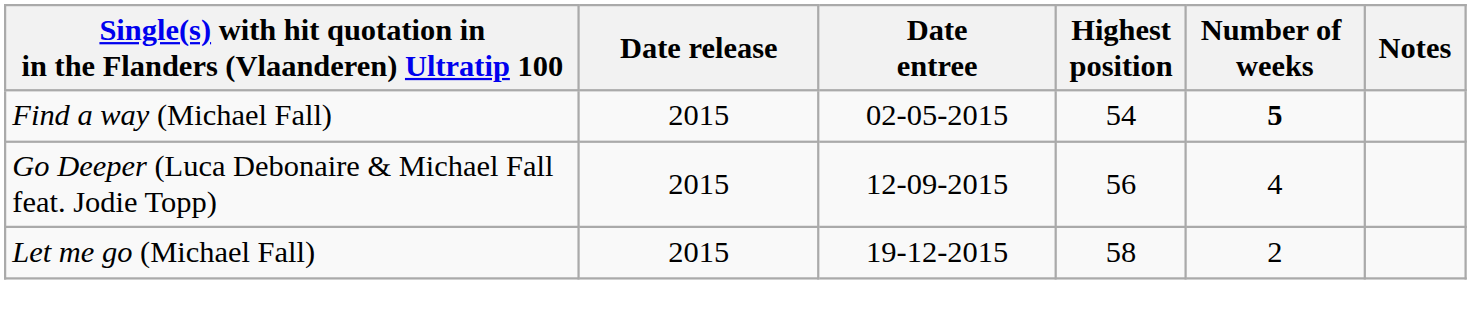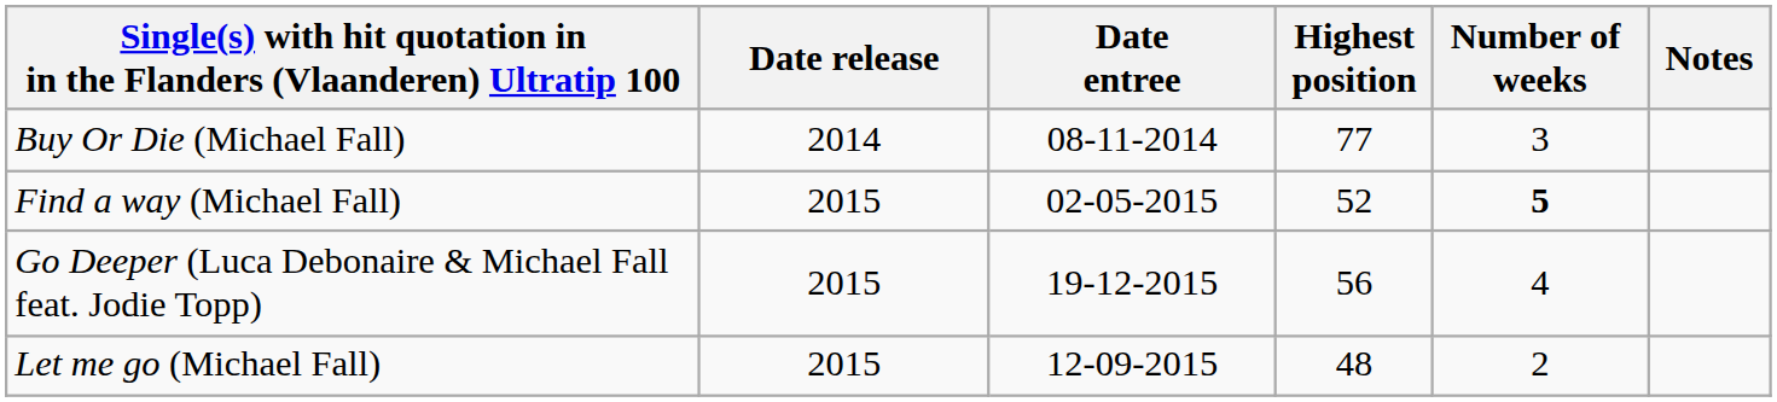 <table class="wikitable sortable" style="margin:0.5em 1em 0.5em 0; font-size: 85%; text-align:center;">
 <tr>
 <th width=250><a href='#'>Single(s)</a> with hit quotation in<br> in the Flanders (Vlaanderen) <a href='#'>Ultratip</a> 100</th>
 <th width="100">Date release</th>
 <th width="100">Date <br>entree</th>
 <th> Highest <br>position</th>
 <th> Number of  <br>weeks</th>
 <th> Notes </th>
 </tr>
 <tr>
+<td align="left"><em>Buy Or Die</em> (Michael Fall)</td>
+<td>2014</td>
+<td>08-11-2014</td>
+<td>77</td>
+<td>3</td>
+<td></td>
+</tr>
+<tr>
 <td align="left"><em>Find a way</em> (Michael Fall)</td>
 <td>2015</td>
 <td>02-05-2015</td>
-<td>54</td>
+<td>52</td>
 <td><strong>5</strong></td>
 <td></td>
 </tr>
 <tr>
 <td align="left"><em>Go Deeper</em> (Luca Debonaire & Michael Fall feat. Jodie Topp)</td>
 <td>2015</td>
-<td>12-09-2015</td>
+<td>19-12-2015</td>
 <td>56</td>
 <td>4</td>
 <td></td>
 </tr>
 <tr>
 <td align="left"><em>Let me go</em> (Michael Fall)</td>
 <td>2015</td>
-<td>19-12-2015</td>
-<td>58</td>
+<td>12-09-2015</td>
+<td>48</td>
 <td>2</td>
 <td></td>
 </tr>
 </table>
